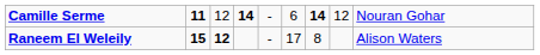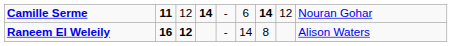 <table class="wikitable">
 <tr>
 <td width=200> <strong><a href='#'>Camille Serme</a></strong></td>
 <td style="width:20px; text-align:center;"><strong>11</strong></td>
 <td style="width:20px; text-align:center;">12</td>
 <td style="width:20px; text-align:center;"><strong>14</strong></td>
 <td style="width:20px; text-align:center;">-</td>
 <td style="width:20px; text-align:center;">6</td>
 <td style="width:20px; text-align:center;"><strong>14</strong></td>
 <td style="width:20px; text-align:center;">12</td>
 <td width=200> <a href='#'>Nouran Gohar</a></td>
 </tr>
 <tr>
 <td width=200> <strong><a href='#'>Raneem El Weleily</a></strong></td>
-<td style="width:20px; text-align:center;"><strong>15</strong></td>
+<td style="width:20px; text-align:center;"><strong>16</strong></td>
 <td style="width:20px; text-align:center;"><strong>12</strong></td>
 <td style="width:20px; text-align:center;"></td>
 <td style="width:20px; text-align:center;">-</td>
-<td style="width:20px; text-align:center;">17</td>
+<td style="width:20px; text-align:center;">14</td>
 <td style="width:20px; text-align:center;">8</td>
 <td style="width:20px; text-align:center;"></td>
 <td width=200> <a href='#'>Alison Waters</a></td>
 </tr>
 </table>
